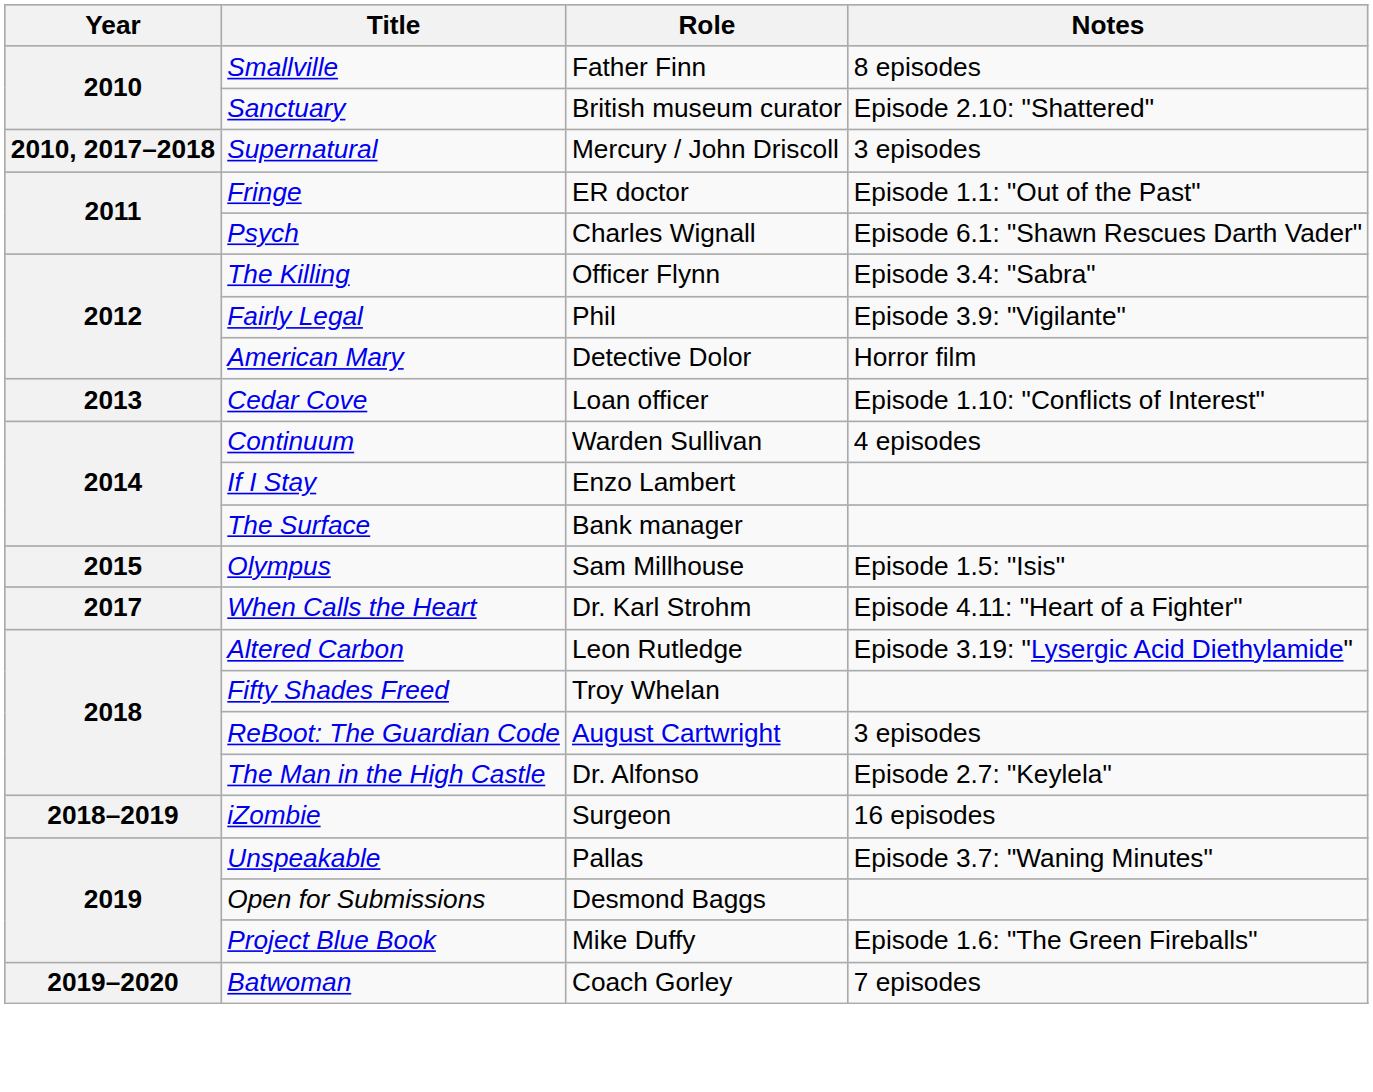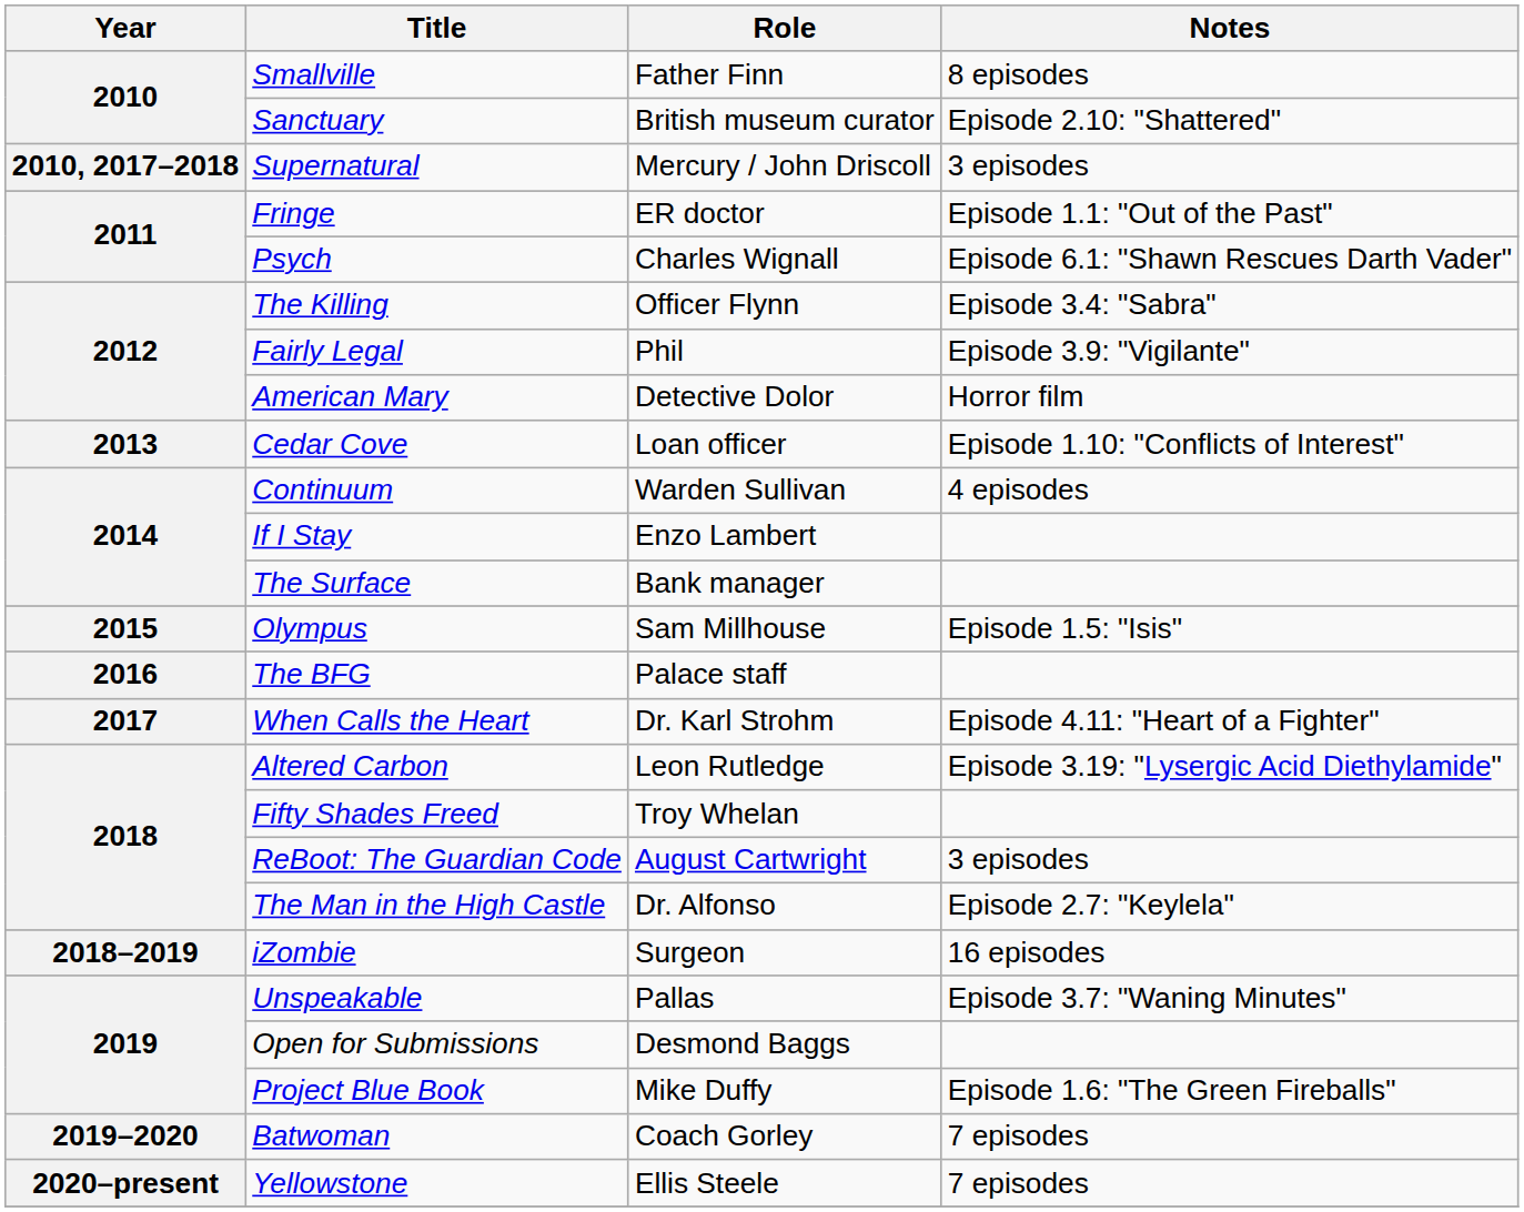 <table class = "wikitable sortable plainrowheaders">
 <tr>
 <th>Year</th>
 <th>Title</th>
 <th>Role</th>
 <th class="unsortable">Notes</th>
 </tr>
 <tr>
 <th scope="row" rowspan="2">2010</th>
 <td><em><a href='#'>Smallville</a></em></td>
 <td>Father Finn</td>
 <td>8 episodes</td>
 </tr>
 <tr>
 <td><em><a href='#'>Sanctuary</a></em></td>
 <td>British museum curator</td>
 <td>Episode 2.10: "Shattered"</td>
 </tr>
 <tr>
 <th scope="row">2010, 2017–2018</th>
 <td><em><a href='#'>Supernatural</a></em></td>
 <td>Mercury / John Driscoll</td>
 <td>3 episodes</td>
 </tr>
 <tr>
 <th scope="row" rowspan="2">2011</th>
 <td><em><a href='#'>Fringe</a></em></td>
 <td>ER doctor</td>
 <td>Episode 1.1: "Out of the Past"</td>
 </tr>
 <tr>
 <td><em><a href='#'>Psych</a></em></td>
 <td>Charles Wignall</td>
 <td>Episode 6.1: "Shawn Rescues Darth Vader"</td>
 </tr>
 <tr>
 <th scope="row" rowspan="3">2012</th>
 <td data-sort-value="Killing, The"><em><a href='#'>The Killing</a></em></td>
 <td>Officer Flynn</td>
 <td>Episode 3.4: "Sabra"</td>
 </tr>
 <tr>
 <td><em><a href='#'>Fairly Legal</a></em></td>
 <td>Phil</td>
 <td>Episode 3.9: "Vigilante"</td>
 </tr>
 <tr>
 <td><em><a href='#'>American Mary</a></em></td>
 <td>Detective Dolor</td>
 <td>Horror film</td>
 </tr>
 <tr>
 <th scope="row">2013</th>
 <td><em><a href='#'>Cedar Cove</a></em></td>
 <td>Loan officer</td>
 <td>Episode 1.10: "Conflicts of Interest"</td>
 </tr>
 <tr>
 <th scope="row" rowspan="3">2014</th>
 <td><em><a href='#'>Continuum</a></em></td>
 <td>Warden Sullivan</td>
 <td>4 episodes</td>
 </tr>
 <tr>
 <td><em><a href='#'>If I Stay</a></em></td>
 <td>Enzo Lambert</td>
 <td></td>
 </tr>
 <tr>
 <td data-sort-value="Surface, The"><em><a href='#'>The Surface</a></em></td>
 <td>Bank manager</td>
 <td></td>
 </tr>
 <tr>
 <th scope="row">2015</th>
 <td><em><a href='#'>Olympus</a></em></td>
 <td>Sam Millhouse</td>
 <td>Episode 1.5: "Isis"</td>
 </tr>
 <tr>
+<th scope="row">2016</th>
+<td data-sort-value="BFG, The"><em><a href='#'>The BFG</a></em></td>
+<td>Palace staff</td>
+<td></td>
+</tr>
+<tr>
 <th scope="row">2017</th>
 <td><em><a href='#'>When Calls the Heart</a></em></td>
 <td>Dr. Karl Strohm</td>
 <td>Episode 4.11: "Heart of a Fighter"</td>
 </tr>
 <tr>
 <th scope="row" rowspan="4">2018</th>
 <td><em><a href='#'>Altered Carbon</a></em></td>
 <td>Leon Rutledge</td>
 <td>Episode 3.19: "<a href='#'>Lysergic Acid Diethylamide</a>"</td>
 </tr>
 <tr>
 <td><em><a href='#'>Fifty Shades Freed</a></em></td>
 <td>Troy Whelan</td>
 <td></td>
 </tr>
 <tr>
 <td><em><a href='#'>ReBoot: The Guardian Code</a></em></td>
 <td><a href='#'>August Cartwright</a></td>
 <td>3 episodes</td>
 </tr>
 <tr>
 <td data-sort-value="Man in the High Castle, The"><em><a href='#'>The Man in the High Castle</a></em></td>
 <td>Dr. Alfonso</td>
 <td>Episode 2.7: "Keylela"</td>
 </tr>
 <tr>
 <th scope="row">2018–2019</th>
 <td><em><a href='#'>iZombie</a></em></td>
 <td>Surgeon</td>
 <td>16 episodes</td>
 </tr>
 <tr>
 <th scope="row" rowspan="3">2019</th>
 <td><em><a href='#'>Unspeakable</a></em></td>
 <td>Pallas</td>
 <td>Episode 3.7: "Waning Minutes"</td>
 </tr>
 <tr>
 <td><em>Open for Submissions</em></td>
 <td>Desmond Baggs</td>
 <td></td>
 </tr>
 <tr>
 <td><em><a href='#'>Project Blue Book</a></em></td>
 <td>Mike Duffy</td>
 <td>Episode 1.6: "The Green Fireballs"</td>
 </tr>
 <tr>
 <th scope="row">2019–2020</th>
 <td><em><a href='#'>Batwoman</a></em></td>
 <td>Coach Gorley</td>
 <td>7 episodes</td>
 </tr>
 <tr>
+<th scope="row">2020–present</th>
+<td><em><a href='#'>Yellowstone</a></em></td>
+<td>Ellis Steele</td>
+<td>7 episodes</td>
+</tr>
+<tr>
 </tr>
 </table>
